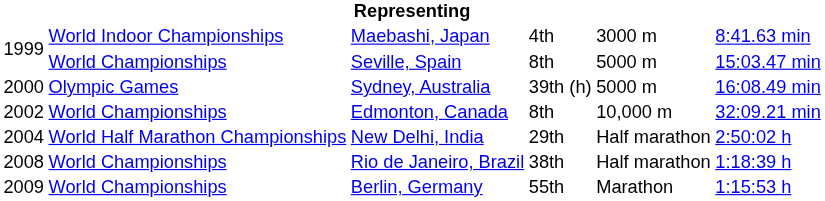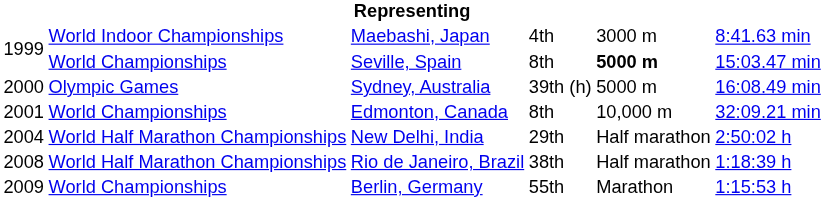 <table>
 <tr>
 <th colspan="6">Representing </th>
 </tr>
 <tr>
 <td rowspan=2>1999</td>
 <td><a href='#'>World Indoor Championships</a></td>
 <td><a href='#'>Maebashi, Japan</a></td>
 <td>4th</td>
 <td>3000 m</td>
 <td><a href='#'>8:41.63 min</a></td>
 </tr>
 <tr>
 <td><a href='#'>World Championships</a></td>
 <td><a href='#'>Seville, Spain</a></td>
 <td>8th</td>
-<td>5000 m</td>
+<td><strong>5000 m</strong></td>
 <td><a href='#'>15:03.47 min</a></td>
 </tr>
 <tr>
 <td>2000</td>
 <td><a href='#'>Olympic Games</a></td>
 <td><a href='#'>Sydney, Australia</a></td>
 <td>39th (h)</td>
 <td>5000 m</td>
 <td><a href='#'>16:08.49 min</a></td>
 </tr>
 <tr>
-<td>2002</td>
+<td>2001</td>
 <td><a href='#'>World Championships</a></td>
 <td><a href='#'>Edmonton, Canada</a></td>
 <td>8th</td>
 <td>10,000 m</td>
 <td><a href='#'>32:09.21 min</a></td>
 </tr>
 <tr>
 <td>2004</td>
 <td><a href='#'>World Half Marathon Championships</a></td>
 <td><a href='#'>New Delhi, India</a></td>
 <td>29th</td>
 <td>Half marathon</td>
 <td><a href='#'>2:50:02 h</a></td>
 </tr>
 <tr>
 <td>2008</td>
-<td><a href='#'>World Championships</a></td>
+<td><a href='#'>World Half Marathon Championships</a></td>
 <td><a href='#'>Rio de Janeiro, Brazil</a></td>
 <td>38th</td>
 <td>Half marathon</td>
 <td><a href='#'>1:18:39 h</a></td>
 </tr>
 <tr>
 <td>2009</td>
 <td><a href='#'>World Championships</a></td>
 <td><a href='#'>Berlin, Germany</a></td>
 <td>55th</td>
 <td>Marathon</td>
 <td><a href='#'>1:15:53 h</a></td>
 </tr>
 </table>
